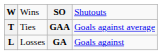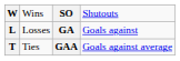 <table class="wikitable" style="font-size:90%;">
 <tr>
 <th>W</th>
 <td>Wins</td>
 <th>SO</th>
 <td><a href='#'>Shutouts</a></td>
 </tr>
 <tr>
+<th>L</th>
+<td>Losses</td>
+<th>GA</th>
+<td><a href='#'>Goals against</a></td>
+</tr>
+<tr>
 <th>T</th>
 <td>Ties</td>
 <th>GAA</th>
 <td><a href='#'>Goals against average</a></td>
 </tr>
-<tr>
-<th>L</th>
-<td>Losses</td>
-<th>GA</th>
-<td><a href='#'>Goals against</a></td>
-</tr>
 </table>
